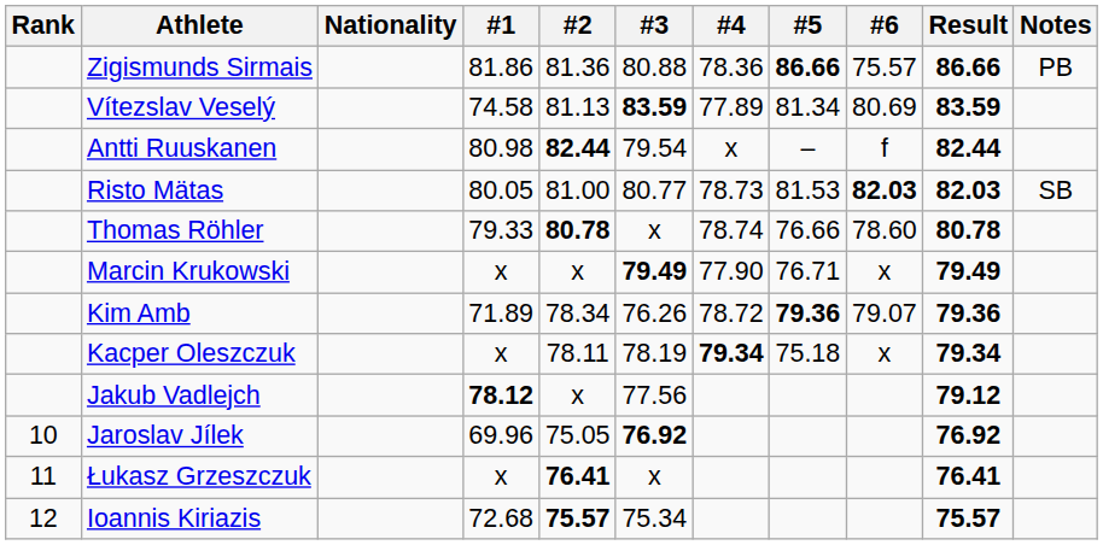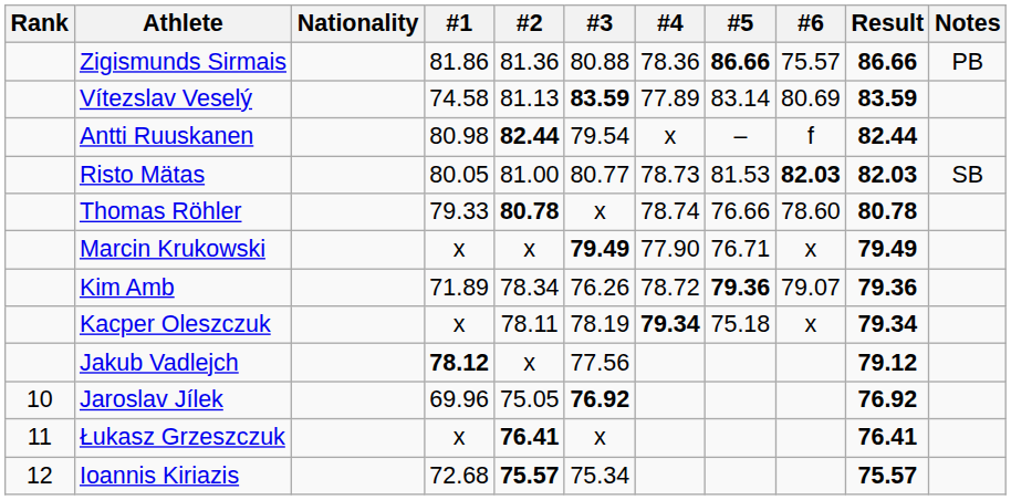 <table class="wikitable sortable" style="text-align:center">
 <tr>
 <th>Rank</th>
 <th>Athlete</th>
 <th>Nationality</th>
 <th>#1</th>
 <th>#2</th>
 <th>#3</th>
 <th>#4</th>
 <th>#5</th>
 <th>#6</th>
 <th>Result</th>
 <th>Notes</th>
 </tr>
 <tr>
 <td></td>
 <td align="left"><a href='#'>Zigismunds Sirmais</a></td>
 <td align=left></td>
 <td>81.86</td>
 <td>81.36</td>
 <td>80.88</td>
 <td>78.36</td>
 <td><strong>86.66</strong></td>
 <td>75.57</td>
 <td><strong>86.66</strong></td>
 <td>PB</td>
 </tr>
 <tr>
 <td></td>
 <td align="left"><a href='#'>Vítezslav Veselý</a></td>
 <td align=left></td>
 <td>74.58</td>
 <td>81.13</td>
 <td><strong>83.59</strong></td>
 <td>77.89</td>
-<td>81.34</td>
+<td>83.14</td>
 <td>80.69</td>
 <td><strong>83.59</strong></td>
 <td></td>
 </tr>
 <tr>
 <td></td>
 <td align="left"><a href='#'>Antti Ruuskanen</a></td>
 <td align=left></td>
 <td>80.98</td>
 <td><strong>82.44</strong></td>
 <td>79.54</td>
 <td>x</td>
 <td>–</td>
 <td>f</td>
 <td><strong>82.44</strong></td>
 <td></td>
 </tr>
 <tr>
 <td></td>
 <td align="left"><a href='#'>Risto Mätas</a></td>
 <td align=left></td>
 <td>80.05</td>
 <td>81.00</td>
 <td>80.77</td>
 <td>78.73</td>
 <td>81.53</td>
 <td><strong>82.03</strong></td>
 <td><strong>82.03</strong></td>
 <td>SB</td>
 </tr>
 <tr>
 <td></td>
 <td align="left"><a href='#'>Thomas Röhler</a></td>
 <td align=left></td>
 <td>79.33</td>
 <td><strong>80.78</strong></td>
 <td>x</td>
 <td>78.74</td>
 <td>76.66</td>
 <td>78.60</td>
 <td><strong>80.78</strong></td>
 <td></td>
 </tr>
 <tr>
 <td></td>
 <td align="left"><a href='#'>Marcin Krukowski</a></td>
 <td align=left></td>
 <td>x</td>
 <td>x</td>
 <td><strong>79.49</strong></td>
 <td>77.90</td>
 <td>76.71</td>
 <td>x</td>
 <td><strong>79.49</strong></td>
 <td></td>
 </tr>
 <tr>
 <td></td>
 <td align="left"><a href='#'>Kim Amb</a></td>
 <td align=left></td>
 <td>71.89</td>
 <td>78.34</td>
 <td>76.26</td>
 <td>78.72</td>
 <td><strong>79.36</strong></td>
 <td>79.07</td>
 <td><strong>79.36</strong></td>
 <td></td>
 </tr>
 <tr>
 <td></td>
 <td align="left"><a href='#'>Kacper Oleszczuk</a></td>
 <td align=left></td>
 <td>x</td>
 <td>78.11</td>
 <td>78.19</td>
 <td><strong>79.34</strong></td>
 <td>75.18</td>
 <td>x</td>
 <td><strong>79.34</strong></td>
 <td></td>
 </tr>
 <tr>
 <td></td>
 <td align="left"><a href='#'>Jakub Vadlejch</a></td>
 <td align=left></td>
 <td><strong>78.12</strong></td>
 <td>x</td>
 <td>77.56</td>
 <td></td>
 <td></td>
 <td></td>
 <td><strong>79.12</strong></td>
 <td></td>
 </tr>
 <tr>
 <td>10</td>
 <td align="left"><a href='#'>Jaroslav Jílek</a></td>
 <td align=left></td>
 <td>69.96</td>
 <td>75.05</td>
 <td><strong>76.92</strong></td>
 <td></td>
 <td></td>
 <td></td>
 <td><strong>76.92</strong></td>
 <td></td>
 </tr>
 <tr>
 <td>11</td>
 <td align="left"><a href='#'>Łukasz Grzeszczuk</a></td>
 <td align=left></td>
 <td>x</td>
 <td><strong>76.41</strong></td>
 <td>x</td>
 <td></td>
 <td></td>
 <td></td>
 <td><strong>76.41</strong></td>
 <td></td>
 </tr>
 <tr>
 <td>12</td>
 <td align="left"><a href='#'>Ioannis Kiriazis</a></td>
 <td align=left></td>
 <td>72.68</td>
 <td><strong>75.57</strong></td>
 <td>75.34</td>
 <td></td>
 <td></td>
 <td></td>
 <td><strong>75.57</strong></td>
 <td></td>
 </tr>
 </table>
